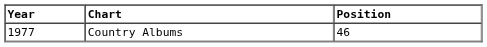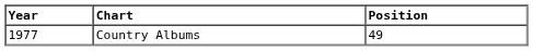 <table border=1 cellspacing=0 cellpadding=2 width="550px">
 <tr>
 <th align="left">Year</th>
 <th align="left">Chart</th>
 <th align="left">Position</th>
 </tr>
 <tr>
 <td align="left">1977</td>
 <td align="left">Country Albums</td>
-<td align="left">46</td>
+<td align="left">49</td>
 </tr>
 <tr>
 </tr>
 </table>
